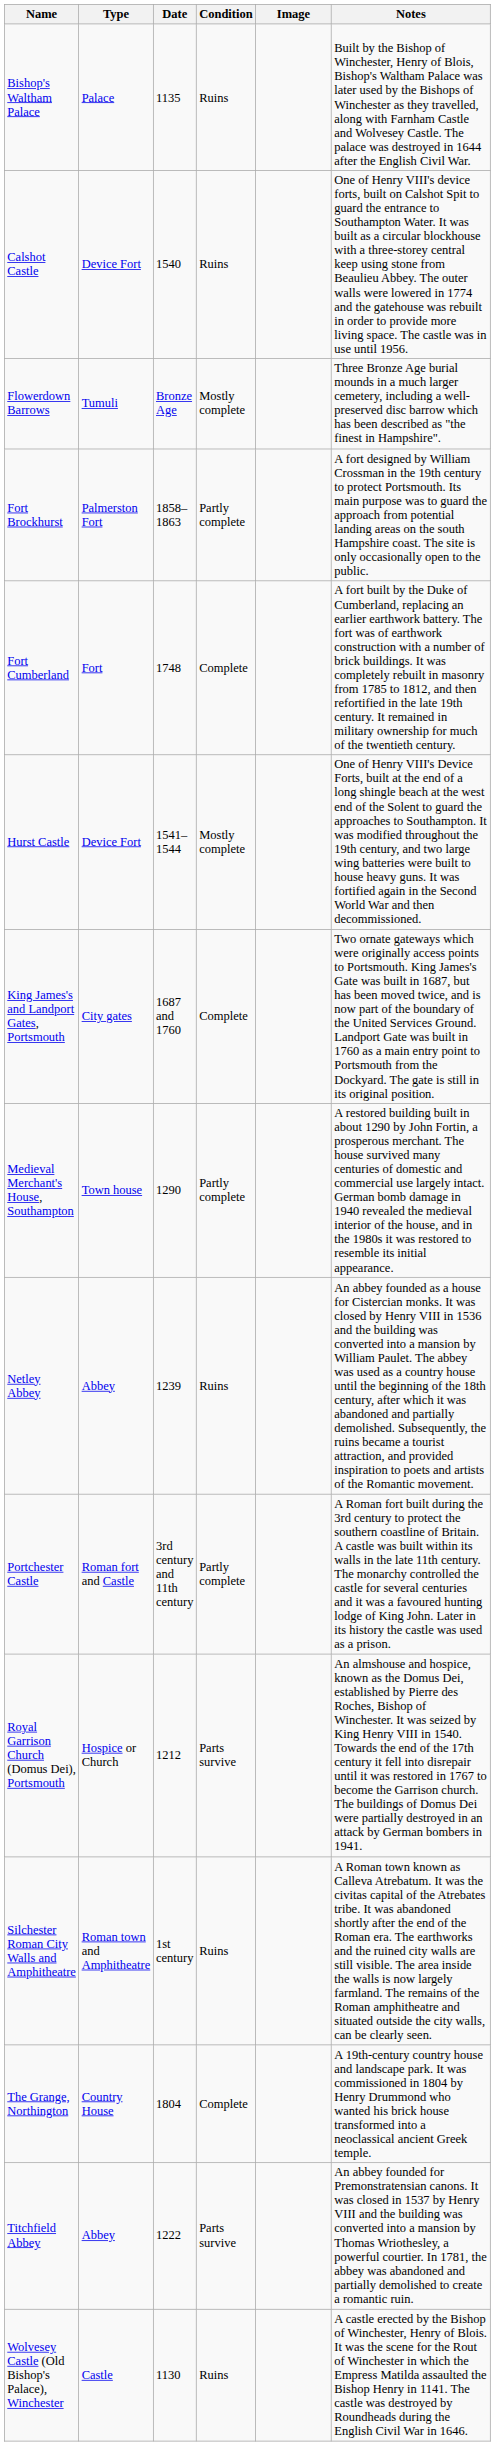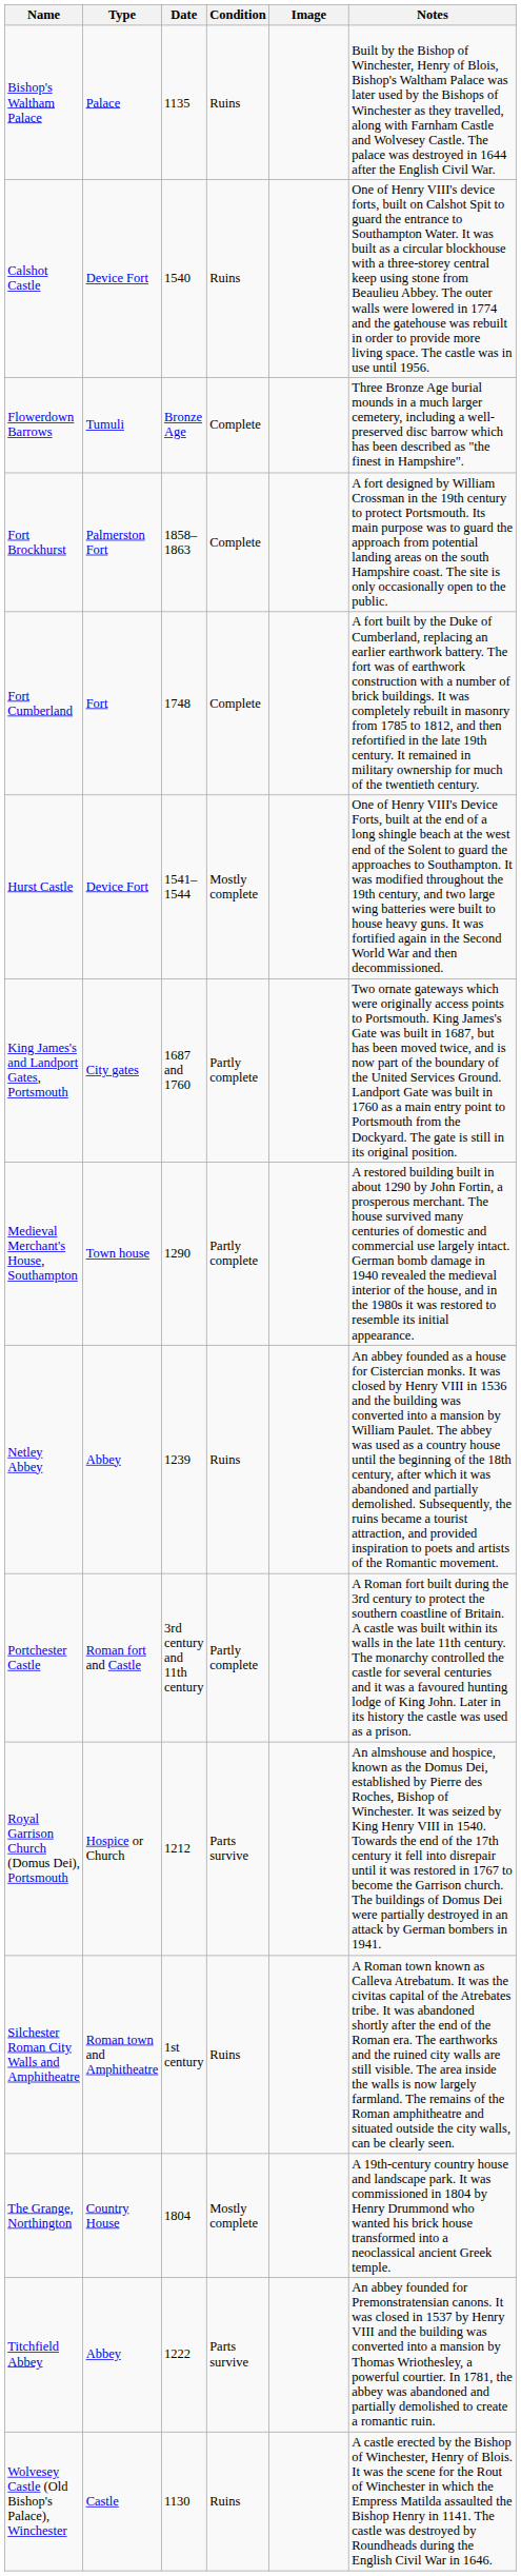 <table class="wikitable sortable" width="100%">
 <tr>
 <th width="12%">Name</th>
 <th width="10%">Type</th>
 <th width="8%">Date</th>
 <th width="10%">Condition</th>
 <th class="unsortable" width="90px">Image</th>
 <th class="unsortable">Notes</th>
 </tr>
 <tr>
 <td><a href='#'>Bishop's Waltham Palace</a></td>
 <td><a href='#'>Palace</a></td>
 <td>1135</td>
 <td>Ruins</td>
 <td></td>
 <td><br>Built by the Bishop of Winchester, Henry of Blois, Bishop's Waltham Palace was later used by the Bishops of Winchester as they travelled, along with Farnham Castle and Wolvesey Castle. The palace was destroyed in 1644 after the English Civil War.</td>
 </tr>
 <tr>
 <td><a href='#'>Calshot Castle</a></td>
 <td><a href='#'>Device Fort</a></td>
 <td>1540</td>
 <td>Ruins</td>
 <td></td>
 <td>One of Henry VIII's device forts, built on Calshot Spit to guard the entrance to Southampton Water. It was built as a circular blockhouse with a three-storey central keep using stone from Beaulieu Abbey. The outer walls were lowered in 1774 and the gatehouse was rebuilt in order to provide more living space. The castle was in use until 1956.</td>
 </tr>
 <tr>
 <td><a href='#'>Flowerdown Barrows</a></td>
 <td><a href='#'>Tumuli</a></td>
 <td><a href='#'>Bronze Age</a></td>
-<td>Mostly complete</td>
+<td>Complete</td>
 <td></td>
 <td>Three Bronze Age burial mounds in a much larger cemetery, including a well-preserved disc barrow which has been described as "the finest in Hampshire".</td>
 </tr>
 <tr>
 <td><a href='#'>Fort Brockhurst</a></td>
 <td><a href='#'>Palmerston Fort</a></td>
 <td>1858–1863</td>
-<td>Partly complete</td>
+<td>Complete</td>
 <td></td>
 <td>A fort designed by William Crossman in the 19th century to protect Portsmouth. Its main purpose was to guard the approach from potential landing areas on the south Hampshire coast. The site is only occasionally open to the public.</td>
 </tr>
 <tr>
 <td><a href='#'>Fort Cumberland</a></td>
 <td><a href='#'>Fort</a></td>
 <td>1748</td>
 <td>Complete</td>
 <td></td>
 <td>A fort built by the Duke of Cumberland, replacing an earlier earthwork battery. The fort was of earthwork construction with a number of brick buildings. It was completely rebuilt in masonry from 1785 to 1812, and then refortified in the late 19th century. It remained in military ownership for much of the twentieth century.</td>
 </tr>
 <tr>
 <td><a href='#'>Hurst Castle</a></td>
 <td><a href='#'>Device Fort</a></td>
 <td>1541–1544</td>
 <td>Mostly complete</td>
 <td></td>
 <td>One of Henry VIII's Device Forts, built at the end of a long shingle beach at the west end of the Solent to guard the approaches to Southampton. It was modified throughout the 19th century, and two large wing batteries were built to house heavy guns. It was fortified again in the Second World War and then decommissioned.</td>
 </tr>
 <tr>
 <td><a href='#'>King James's and Landport Gates</a>, <a href='#'>Portsmouth</a></td>
 <td><a href='#'>City gates</a></td>
 <td>1687 and 1760</td>
-<td>Complete</td>
+<td>Partly complete</td>
 <td></td>
 <td>Two ornate gateways which were originally access points to Portsmouth. King James's Gate was built in 1687, but has been moved twice, and is now part of the boundary of the United Services Ground. Landport Gate was built in 1760 as a main entry point to Portsmouth from the Dockyard. The gate is still in its original position.</td>
 </tr>
 <tr>
 <td><a href='#'>Medieval Merchant's House</a>, <a href='#'>Southampton</a></td>
 <td><a href='#'>Town house</a></td>
 <td>1290</td>
 <td>Partly complete</td>
 <td></td>
 <td>A restored building built in about 1290 by John Fortin, a prosperous merchant. The house survived many centuries of domestic and commercial use largely intact. German bomb damage in 1940 revealed the medieval interior of the house, and in the 1980s it was restored to resemble its initial appearance.</td>
 </tr>
 <tr>
 <td><a href='#'>Netley Abbey</a></td>
 <td><a href='#'>Abbey</a></td>
 <td>1239</td>
 <td>Ruins</td>
 <td></td>
 <td>An abbey founded as a house for Cistercian monks. It was closed by Henry VIII in 1536 and the building was converted into a mansion by William Paulet. The abbey was used as a country house until the beginning of the 18th century, after which it was abandoned and partially demolished. Subsequently, the ruins became a tourist attraction, and provided inspiration to poets and artists of the Romantic movement.</td>
 </tr>
 <tr>
 <td><a href='#'>Portchester Castle</a></td>
 <td><a href='#'>Roman fort</a> and <a href='#'>Castle</a></td>
 <td>3rd century and 11th century</td>
 <td>Partly complete</td>
 <td></td>
 <td>A Roman fort built during the 3rd century to protect the southern coastline of Britain. A castle was built within its walls in the late 11th century. The monarchy controlled the castle for several centuries and it was a favoured hunting lodge of King John. Later in its history the castle was used as a prison.</td>
 </tr>
 <tr>
 <td><a href='#'>Royal Garrison Church</a> (Domus Dei), <a href='#'>Portsmouth</a></td>
 <td><a href='#'>Hospice</a> or Church</td>
 <td>1212</td>
 <td>Parts survive</td>
 <td></td>
 <td>An almshouse and hospice, known as the Domus Dei, established by Pierre des Roches, Bishop of Winchester. It was seized by King Henry VIII in 1540. Towards the end of the 17th century it fell into disrepair until it was restored in 1767 to become the Garrison church. The buildings of Domus Dei were partially destroyed in an attack by German bombers in 1941.</td>
 </tr>
 <tr>
 <td><a href='#'>Silchester Roman City Walls and Amphitheatre</a></td>
 <td><a href='#'>Roman town</a> and <a href='#'>Amphitheatre</a></td>
 <td>1st century</td>
 <td>Ruins</td>
 <td></td>
 <td>A Roman town known as Calleva Atrebatum. It was the civitas capital of the Atrebates tribe. It was abandoned shortly after the end of the Roman era. The earthworks and the ruined city walls are still visible. The area inside the walls is now largely farmland. The remains of the Roman amphitheatre and situated outside the city walls, can be clearly seen.</td>
 </tr>
 <tr>
 <td><a href='#'>The Grange, Northington</a></td>
 <td><a href='#'>Country House</a></td>
 <td>1804</td>
-<td>Complete</td>
+<td>Mostly complete</td>
 <td></td>
 <td>A 19th-century country house and landscape park. It was commissioned in 1804 by Henry Drummond who wanted his brick house transformed into a neoclassical ancient Greek temple.</td>
 </tr>
 <tr>
 <td><a href='#'>Titchfield Abbey</a></td>
 <td><a href='#'>Abbey</a></td>
 <td>1222</td>
 <td>Parts survive</td>
 <td></td>
 <td>An abbey founded for Premonstratensian canons. It was closed in 1537 by Henry VIII and the building was converted into a mansion by Thomas Wriothesley, a powerful courtier. In 1781, the abbey was abandoned and partially demolished to create a romantic ruin.</td>
 </tr>
 <tr>
 <td><a href='#'>Wolvesey Castle</a> (Old Bishop's Palace), <a href='#'>Winchester</a></td>
 <td><a href='#'>Castle</a></td>
 <td>1130</td>
 <td>Ruins</td>
 <td></td>
 <td>A castle erected by the Bishop of Winchester, Henry of Blois. It was the scene for the Rout of Winchester in which the Empress Matilda assaulted the Bishop Henry in 1141. The castle was destroyed by Roundheads during the English Civil War in 1646.</td>
 </tr>
 </table>
